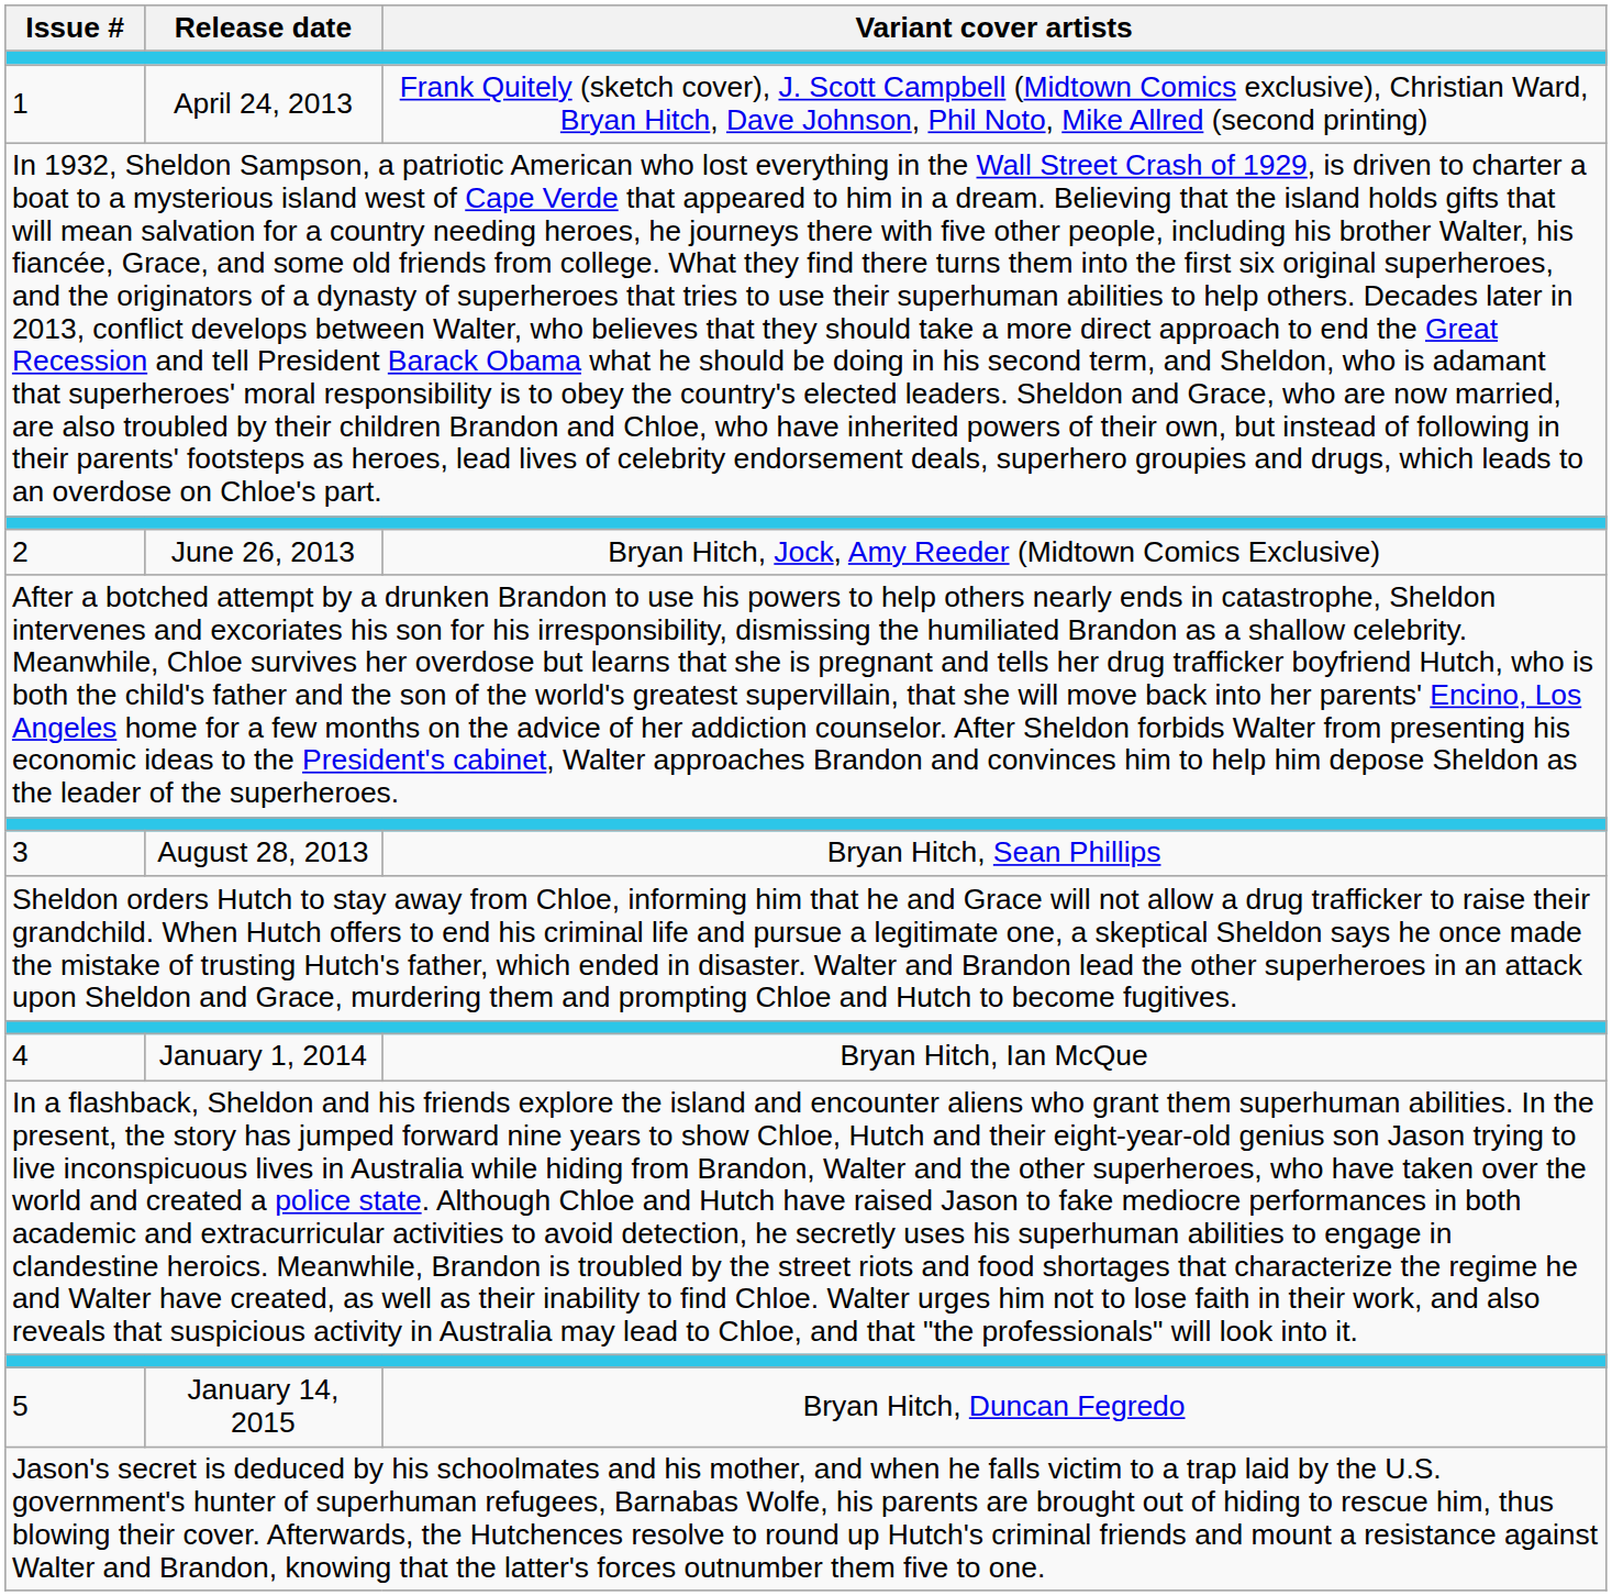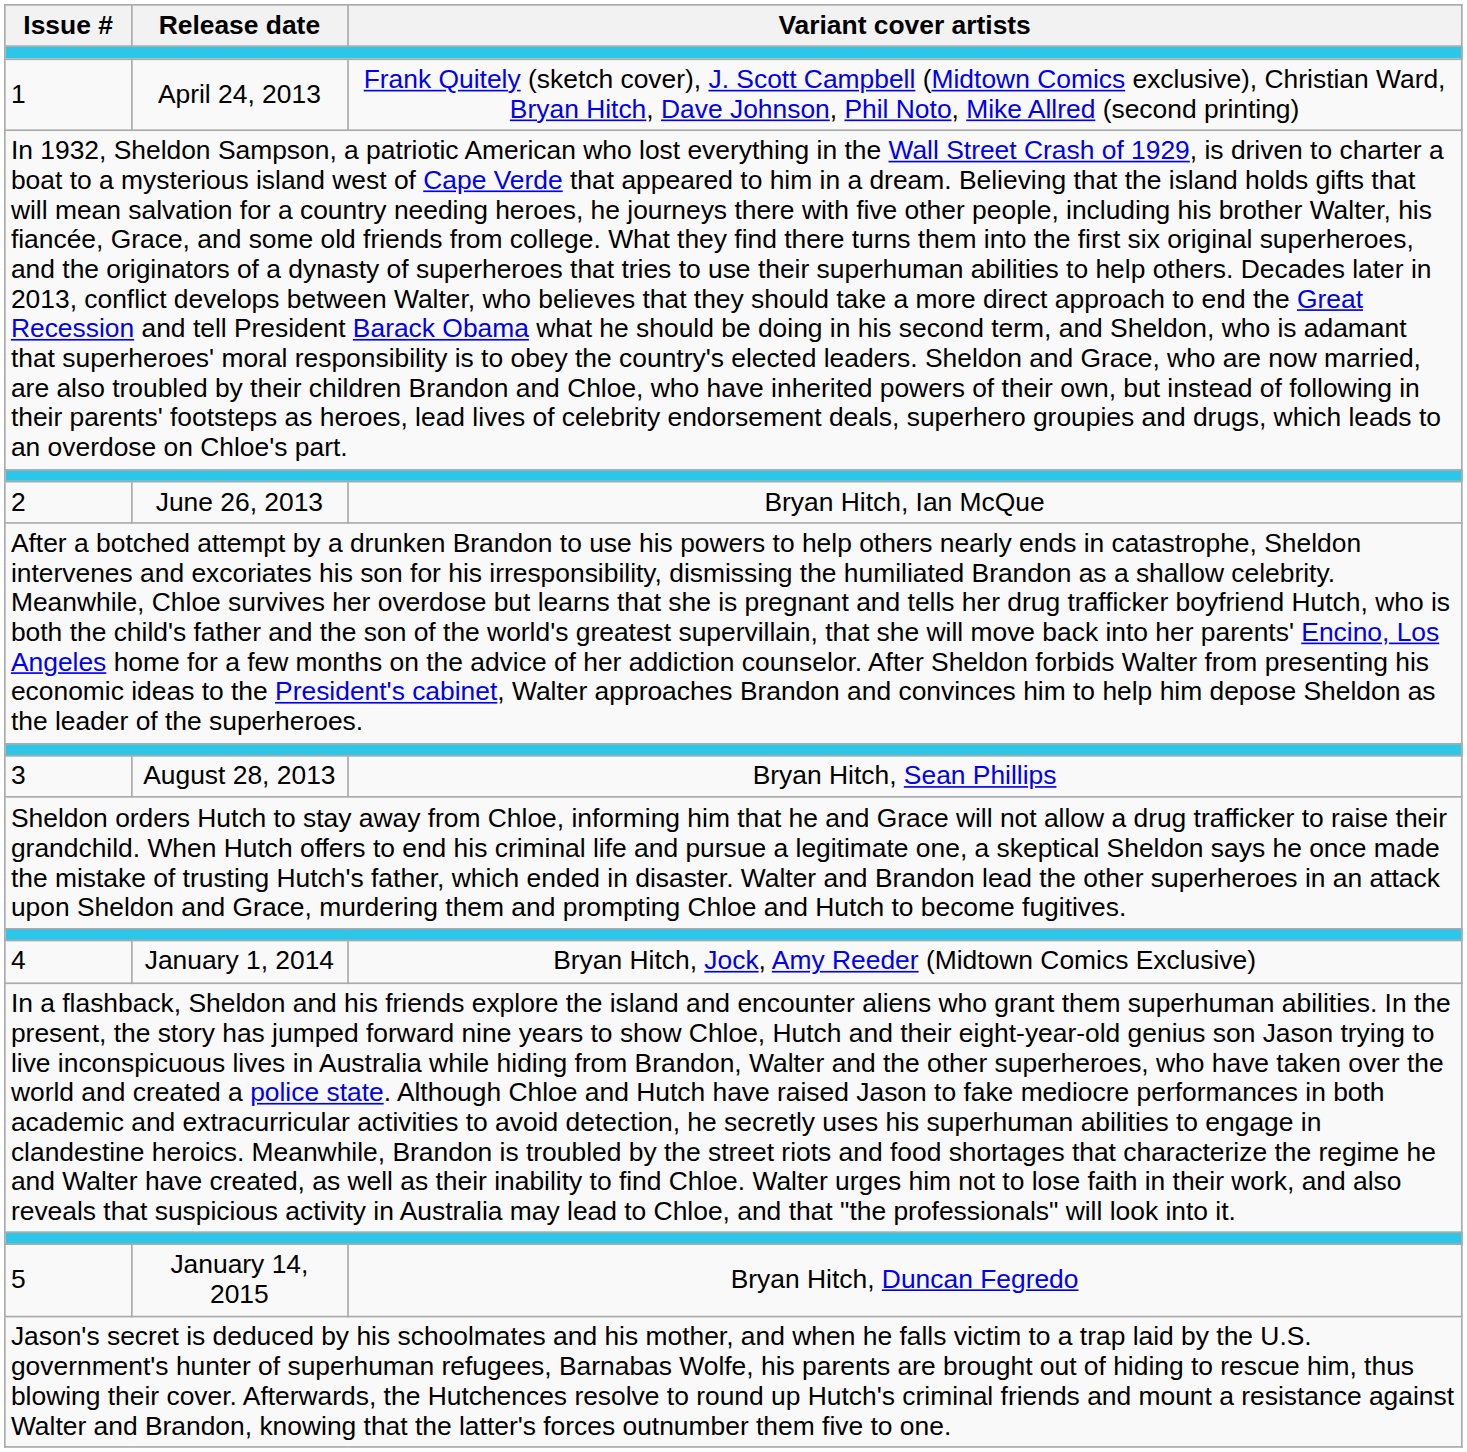 <table class="wikitable" style="width:100%;">
 <tr>
 <th>Issue #</th>
 <th>Release date</th>
 <th>Variant cover artists</th>
 </tr>
 <tr>
 <td colspan="6" style="background:#2CC6E8;"></td>
 </tr>
 <tr>
 <td>1</td>
 <td style="text-align:center;">April 24, 2013</td>
 <td style="text-align:center;"><a href='#'>Frank Quitely</a> (sketch cover), <a href='#'>J. Scott Campbell</a> (<a href='#'>Midtown Comics</a> exclusive), Christian Ward, <a href='#'>Bryan Hitch</a>, <a href='#'>Dave Johnson</a>, <a href='#'>Phil Noto</a>, <a href='#'>Mike Allred</a> (second printing)</td>
 </tr>
 <tr>
 <td colspan="6">In 1932, Sheldon Sampson, a patriotic American who lost everything in the <a href='#'>Wall Street Crash of 1929</a>, is driven to charter a boat to a mysterious island west of <a href='#'>Cape Verde</a> that appeared to him in a dream. Believing that the island holds gifts that will mean salvation for a country needing heroes, he journeys there with five other people, including his brother Walter, his fiancée, Grace, and some old friends from college. What they find there turns them into the first six original superheroes, and the originators of a dynasty of superheroes that tries to use their superhuman abilities to help others. Decades later in 2013, conflict develops between Walter, who believes that they should take a more direct approach to end the <a href='#'>Great Recession</a> and tell President <a href='#'>Barack Obama</a> what he should be doing in his second term, and Sheldon, who is adamant that superheroes' moral responsibility is to obey the country's elected leaders. Sheldon and Grace, who are now married, are also troubled by their children Brandon and Chloe, who have inherited powers of their own, but instead of following in their parents' footsteps as heroes, lead lives of celebrity endorsement deals, superhero groupies and drugs, which leads to an overdose on Chloe's part.</td>
 </tr>
 <tr>
 <td colspan="6" style="background:#2CC6E8;"></td>
 </tr>
 <tr>
 <td>2</td>
 <td style="text-align:center;">June 26, 2013</td>
-<td style="text-align:center;">Bryan Hitch, <a href='#'>Jock</a>, <a href='#'>Amy Reeder</a> (Midtown Comics Exclusive)</td>
+<td style="text-align:center;">Bryan Hitch, Ian McQue</td>
 </tr>
 <tr>
 <td colspan="6">After a botched attempt by a drunken Brandon to use his powers to help others nearly ends in catastrophe, Sheldon intervenes and excoriates his son for his irresponsibility, dismissing the humiliated Brandon as a shallow celebrity. Meanwhile, Chloe survives her overdose but learns that she is pregnant and tells her drug trafficker boyfriend Hutch, who is both the child's father and the son of the world's greatest supervillain, that she will move back into her parents' <a href='#'>Encino, Los Angeles</a> home for a few months on the advice of her addiction counselor. After Sheldon forbids Walter from presenting his economic ideas to the <a href='#'>President's cabinet</a>, Walter approaches Brandon and convinces him to help him depose Sheldon as the leader of the superheroes.</td>
 </tr>
 <tr>
 <td colspan="6" style="background:#2CC6E8;"></td>
 </tr>
 <tr>
 <td>3</td>
 <td style="text-align:center;">August 28, 2013</td>
 <td style="text-align:center;">Bryan Hitch, <a href='#'>Sean Phillips</a></td>
 </tr>
 <tr>
 <td colspan="6">Sheldon orders Hutch to stay away from Chloe, informing him that he and Grace will not allow a drug trafficker to raise their grandchild. When Hutch offers to end his criminal life and pursue a legitimate one, a skeptical Sheldon says he once made the mistake of trusting Hutch's father, which ended in disaster. Walter and Brandon lead the other superheroes in an attack upon Sheldon and Grace, murdering them and prompting Chloe and Hutch to become fugitives.</td>
 </tr>
 <tr>
 <td colspan="6" style="background:#2CC6E8;"></td>
 </tr>
 <tr>
 <td>4</td>
 <td style="text-align:center;">January 1, 2014<br></td>
-<td style="text-align:center;">Bryan Hitch, Ian McQue</td>
+<td style="text-align:center;">Bryan Hitch, <a href='#'>Jock</a>, <a href='#'>Amy Reeder</a> (Midtown Comics Exclusive)</td>
 </tr>
 <tr>
 <td colspan="6">In a flashback, Sheldon and his friends explore the island and encounter aliens who grant them superhuman abilities. In the present, the story has jumped forward nine years to show Chloe, Hutch and their eight-year-old genius son Jason trying to live inconspicuous lives in Australia while hiding from Brandon, Walter and the other superheroes, who have taken over the world and created a <a href='#'>police state</a>. Although Chloe and Hutch have raised Jason to fake mediocre performances in both academic and extracurricular activities to avoid detection, he secretly uses his superhuman abilities to engage in clandestine heroics. Meanwhile, Brandon is troubled by the street riots and food shortages that characterize the regime he and Walter have created, as well as their inability to find Chloe. Walter urges him not to lose faith in their work, and also reveals that suspicious activity in Australia may lead to Chloe, and that "the professionals" will look into it.</td>
 </tr>
 <tr>
 <td colspan="6" style="background:#2CC6E8;"></td>
 </tr>
 <tr>
 <td>5</td>
 <td style="text-align:center;">January 14, 2015<br></td>
 <td style="text-align:center;">Bryan Hitch, <a href='#'>Duncan Fegredo</a></td>
 </tr>
 <tr>
 <td colspan="6">Jason's secret is deduced by his schoolmates and his mother, and when he falls victim to a trap laid by the U.S. government's hunter of superhuman refugees, Barnabas Wolfe, his parents are brought out of hiding to rescue him, thus blowing their cover. Afterwards, the Hutchences resolve to round up Hutch's criminal friends and mount a resistance against Walter and Brandon, knowing that the latter's forces outnumber them five to one.</td>
 </tr>
 </table>
